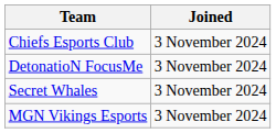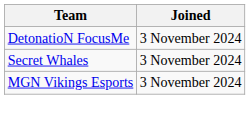 <table class="wikitable sortable">
 <tr>
 <th>Team</th>
 <th>Joined</th>
-</tr>
-<tr>
-<td> <a href='#'>Chiefs Esports Club</a></td>
-<td>3 November 2024</td>
 </tr>
 <tr>
 <td> <a href='#'>DetonatioN FocusMe</a></td>
 <td>3 November 2024</td>
 </tr>
 <tr>
 <td> <a href='#'>Secret Whales</a></td>
 <td>3 November 2024</td>
 </tr>
 <tr>
 <td> <a href='#'>MGN Vikings Esports</a></td>
 <td>3 November 2024</td>
 </tr>
 </table>
